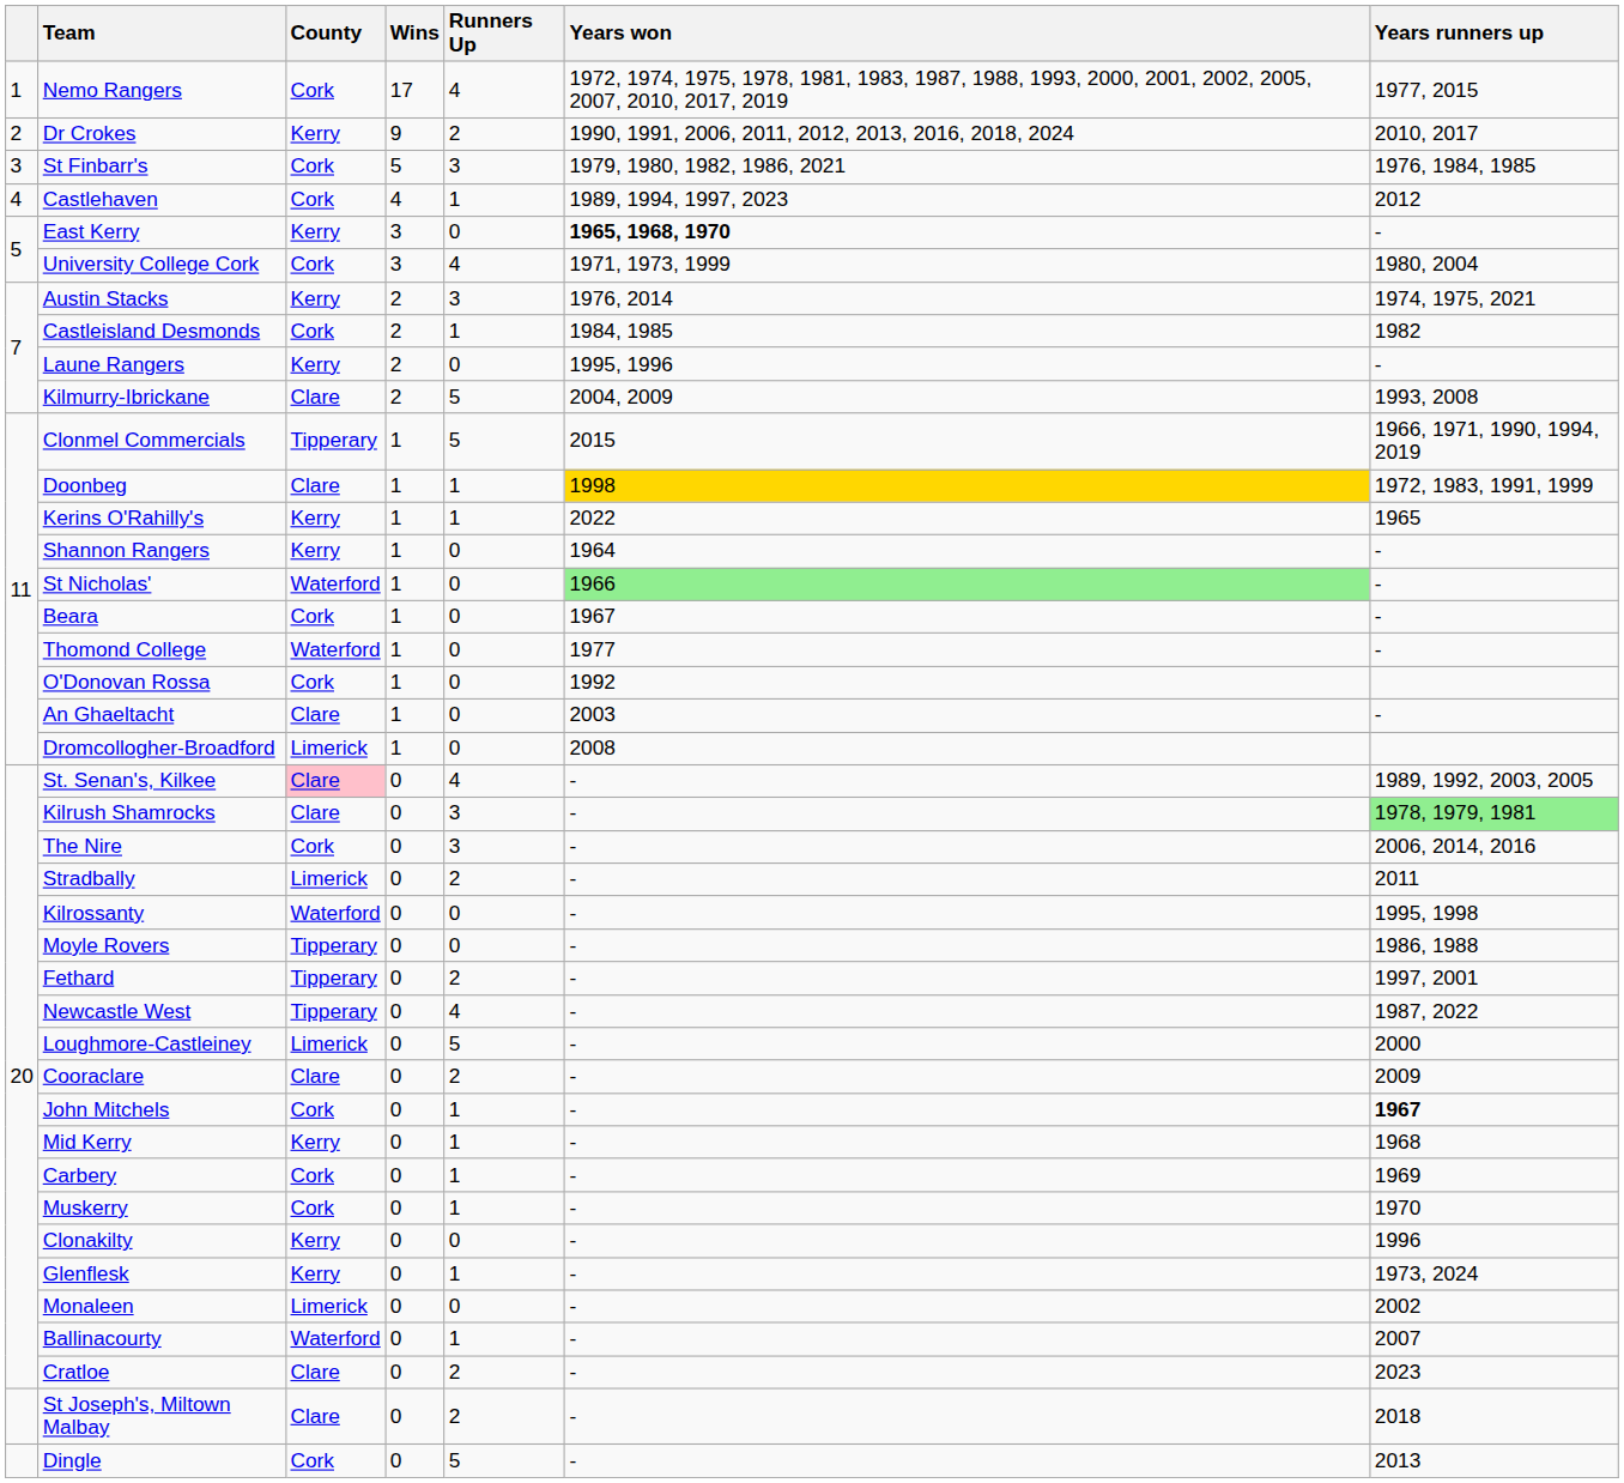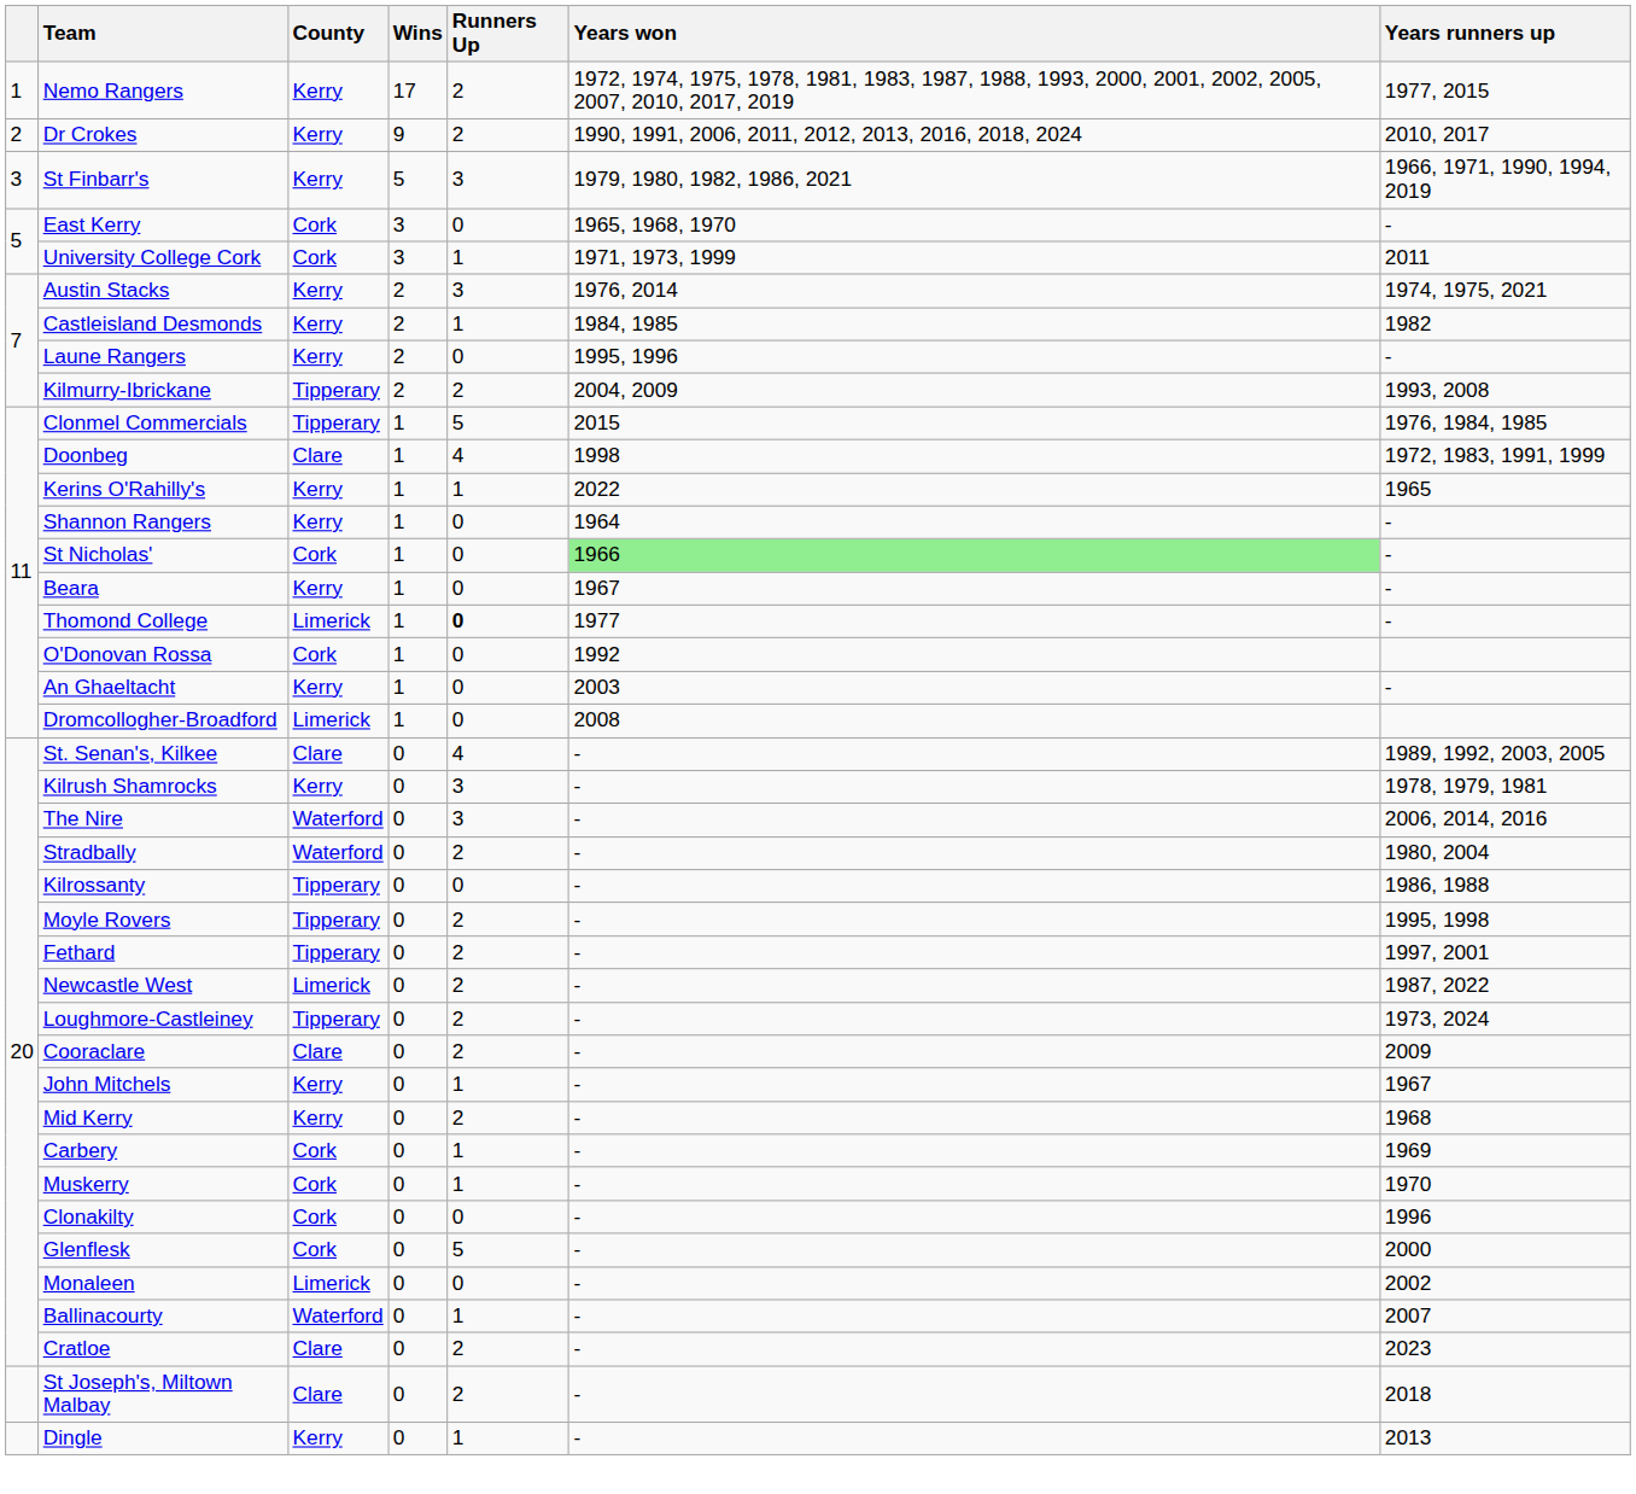 <table class="wikitable">
 <tr>
 <th style="text-align:left"></th>
 <th style="text-align:left">Team</th>
 <th style="text-align:left">County</th>
 <th style="text-align:left">Wins</th>
 <th style="text-align:left">Runners Up</th>
 <th style="text-align:left">Years won</th>
 <th style="text-align:left">Years runners up</th>
 </tr>
 <tr>
 <td>1</td>
 <td> <a href='#'>Nemo Rangers</a></td>
-<td><a href='#'>Cork</a></td>
+<td><a href='#'>Kerry</a></td>
 <td>17</td>
-<td>4</td>
+<td>2</td>
 <td>1972, 1974, 1975, 1978, 1981, 1983, 1987, 1988, 1993, 2000, 2001, 2002, 2005, 2007, 2010, 2017, 2019</td>
 <td>1977, 2015</td>
 </tr>
 <tr>
 <td>2</td>
 <td> <a href='#'>Dr Crokes</a></td>
 <td><a href='#'>Kerry</a></td>
 <td>9</td>
 <td>2</td>
 <td>1990, 1991, 2006, 2011, 2012, 2013, 2016, 2018, 2024</td>
 <td>2010, 2017</td>
 </tr>
 <tr>
 <td>3</td>
 <td> <a href='#'>St Finbarr's</a></td>
-<td><a href='#'>Cork</a></td>
+<td><a href='#'>Kerry</a></td>
 <td>5</td>
 <td>3</td>
 <td>1979, 1980, 1982, 1986, 2021</td>
-<td>1976, 1984, 1985</td>
-</tr>
-<tr>
-<td>4</td>
-<td> <a href='#'>Castlehaven</a></td>
-<td><a href='#'>Cork</a></td>
-<td>4</td>
-<td>1</td>
-<td>1989, 1994, 1997, 2023</td>
-<td>2012</td>
+<td>1966, 1971, 1990, 1994, 2019</td>
 </tr>
 <tr>
 <td rowspan=2>5</td>
 <td> <a href='#'>East Kerry</a></td>
-<td><a href='#'>Kerry</a></td>
+<td><a href='#'>Cork</a></td>
 <td>3</td>
 <td>0</td>
-<td><strong>1965, 1968, 1970</strong></td>
+<td>1965, 1968, 1970</td>
 <td>-</td>
 </tr>
 <tr>
 <td> <a href='#'>University College Cork</a></td>
 <td><a href='#'>Cork</a></td>
 <td>3</td>
-<td>4</td>
+<td>1</td>
 <td>1971, 1973, 1999</td>
-<td>1980, 2004</td>
+<td>2011</td>
 </tr>
 <tr>
 <td rowspan=4>7</td>
 <td> <a href='#'>Austin Stacks</a></td>
 <td><a href='#'>Kerry</a></td>
 <td>2</td>
 <td>3</td>
 <td>1976, 2014</td>
 <td>1974, 1975, 2021</td>
 </tr>
 <tr>
 <td> <a href='#'>Castleisland Desmonds</a></td>
-<td><a href='#'>Cork</a></td>
+<td><a href='#'>Kerry</a></td>
 <td>2</td>
 <td>1</td>
 <td>1984, 1985</td>
 <td>1982</td>
 </tr>
 <tr>
 <td> <a href='#'>Laune Rangers</a></td>
 <td><a href='#'>Kerry</a></td>
 <td>2</td>
 <td>0</td>
 <td>1995, 1996</td>
 <td>-</td>
 </tr>
 <tr>
 <td> <a href='#'>Kilmurry-Ibrickane</a></td>
-<td><a href='#'>Clare</a></td>
+<td><a href='#'>Tipperary</a></td>
 <td>2</td>
-<td>5</td>
+<td>2</td>
 <td>2004, 2009</td>
 <td>1993, 2008</td>
 </tr>
 <tr>
 <td rowspan=10>11</td>
 <td> <a href='#'>Clonmel Commercials</a></td>
 <td><a href='#'>Tipperary</a></td>
 <td>1</td>
 <td>5</td>
 <td>2015</td>
-<td>1966, 1971, 1990, 1994, 2019</td>
+<td>1976, 1984, 1985</td>
 </tr>
 <tr>
 <td> <a href='#'>Doonbeg</a></td>
 <td><a href='#'>Clare</a></td>
 <td>1</td>
-<td>1</td>
-<td style="background: gold;">1998</td>
+<td>4</td>
+<td>1998</td>
 <td>1972, 1983, 1991, 1999</td>
 </tr>
 <tr>
 <td> <a href='#'>Kerins O'Rahilly's</a></td>
 <td><a href='#'>Kerry</a></td>
 <td>1</td>
 <td>1</td>
 <td>2022</td>
 <td>1965</td>
 </tr>
 <tr>
 <td> <a href='#'>Shannon Rangers</a></td>
 <td><a href='#'>Kerry</a></td>
 <td>1</td>
 <td>0</td>
 <td>1964</td>
 <td>-</td>
 </tr>
 <tr>
 <td> <a href='#'>St Nicholas'</a></td>
-<td><a href='#'>Waterford</a></td>
+<td><a href='#'>Cork</a></td>
 <td>1</td>
 <td>0</td>
 <td style="background: lightgreen;">1966</td>
 <td>-</td>
 </tr>
 <tr>
 <td> <a href='#'>Beara</a></td>
-<td><a href='#'>Cork</a></td>
+<td><a href='#'>Kerry</a></td>
 <td>1</td>
 <td>0</td>
 <td>1967</td>
 <td>-</td>
 </tr>
 <tr>
 <td> <a href='#'>Thomond College</a></td>
-<td><a href='#'>Waterford</a></td>
+<td><a href='#'>Limerick</a></td>
 <td>1</td>
-<td>0</td>
+<td><strong>0</strong></td>
 <td>1977</td>
 <td>-</td>
 </tr>
 <tr>
 <td> <a href='#'>O'Donovan Rossa</a></td>
 <td><a href='#'>Cork</a></td>
 <td>1</td>
 <td>0</td>
 <td>1992</td>
 </tr>
 <tr>
 <td> <a href='#'>An Ghaeltacht</a></td>
-<td><a href='#'>Clare</a></td>
+<td><a href='#'>Kerry</a></td>
 <td>1</td>
 <td>0</td>
 <td>2003</td>
 <td>-</td>
 </tr>
 <tr>
 <td> <a href='#'>Dromcollogher-Broadford</a></td>
 <td><a href='#'>Limerick</a></td>
 <td>1</td>
 <td>0</td>
 <td>2008</td>
 </tr>
 <tr>
 <td rowspan=19>20</td>
 <td> <a href='#'>St. Senan's, Kilkee</a></td>
-<td style="background: pink;"><a href='#'>Clare</a></td>
+<td><a href='#'>Clare</a></td>
 <td>0</td>
 <td>4</td>
 <td>-</td>
 <td>1989, 1992, 2003, 2005</td>
 </tr>
 <tr>
 <td> <a href='#'>Kilrush Shamrocks</a></td>
-<td><a href='#'>Clare</a></td>
+<td><a href='#'>Kerry</a></td>
 <td>0</td>
 <td>3</td>
 <td>-</td>
-<td style="background: lightgreen;">1978, 1979, 1981</td>
+<td>1978, 1979, 1981</td>
 </tr>
 <tr>
 <td> <a href='#'>The Nire</a></td>
-<td><a href='#'>Cork</a></td>
+<td><a href='#'>Waterford</a></td>
 <td>0</td>
 <td>3</td>
 <td>-</td>
 <td>2006, 2014, 2016</td>
 </tr>
 <tr>
 <td> <a href='#'>Stradbally</a></td>
-<td><a href='#'>Limerick</a></td>
+<td><a href='#'>Waterford</a></td>
 <td>0</td>
 <td>2</td>
 <td>-</td>
-<td>2011</td>
+<td>1980, 2004</td>
 </tr>
 <tr>
 <td> <a href='#'>Kilrossanty</a></td>
-<td><a href='#'>Waterford</a></td>
+<td><a href='#'>Tipperary</a></td>
 <td>0</td>
 <td>0</td>
 <td>-</td>
-<td>1995, 1998</td>
+<td>1986, 1988</td>
 </tr>
 <tr>
 <td> <a href='#'>Moyle Rovers</a></td>
 <td><a href='#'>Tipperary</a></td>
 <td>0</td>
-<td>0</td>
+<td>2</td>
 <td>-</td>
-<td>1986, 1988</td>
+<td>1995, 1998</td>
 </tr>
 <tr>
 <td> <a href='#'>Fethard</a></td>
 <td><a href='#'>Tipperary</a></td>
 <td>0</td>
 <td>2</td>
 <td>-</td>
 <td>1997, 2001</td>
 </tr>
 <tr>
 <td> <a href='#'>Newcastle West</a></td>
-<td><a href='#'>Tipperary</a></td>
+<td><a href='#'>Limerick</a></td>
 <td>0</td>
-<td>4</td>
+<td>2</td>
 <td>-</td>
 <td>1987, 2022</td>
 </tr>
 <tr>
 <td> <a href='#'>Loughmore-Castleiney</a></td>
-<td><a href='#'>Limerick</a></td>
+<td><a href='#'>Tipperary</a></td>
 <td>0</td>
-<td>5</td>
+<td>2</td>
 <td>-</td>
-<td>2000</td>
+<td>1973, 2024</td>
 </tr>
 <tr>
 <td> <a href='#'>Cooraclare</a></td>
 <td><a href='#'>Clare</a></td>
 <td>0</td>
 <td>2</td>
 <td>-</td>
 <td>2009</td>
 </tr>
 <tr>
 <td> <a href='#'>John Mitchels</a></td>
-<td><a href='#'>Cork</a></td>
+<td><a href='#'>Kerry</a></td>
 <td>0</td>
 <td>1</td>
 <td>-</td>
-<td><strong>1967</strong></td>
+<td>1967</td>
 </tr>
 <tr>
 <td> <a href='#'>Mid Kerry</a></td>
 <td><a href='#'>Kerry</a></td>
 <td>0</td>
-<td>1</td>
+<td>2</td>
 <td>-</td>
 <td>1968</td>
 </tr>
 <tr>
 <td> <a href='#'>Carbery</a></td>
 <td><a href='#'>Cork</a></td>
 <td>0</td>
 <td>1</td>
 <td>-</td>
 <td>1969</td>
 </tr>
 <tr>
 <td> <a href='#'>Muskerry</a></td>
 <td><a href='#'>Cork</a></td>
 <td>0</td>
 <td>1</td>
 <td>-</td>
 <td>1970</td>
 </tr>
 <tr>
 <td> <a href='#'>Clonakilty</a></td>
-<td><a href='#'>Kerry</a></td>
+<td><a href='#'>Cork</a></td>
 <td>0</td>
 <td>0</td>
 <td>-</td>
 <td>1996</td>
 </tr>
 <tr>
 <td> <a href='#'>Glenflesk</a></td>
-<td><a href='#'>Kerry</a></td>
+<td><a href='#'>Cork</a></td>
 <td>0</td>
-<td>1</td>
+<td>5</td>
 <td>-</td>
-<td>1973, 2024</td>
+<td>2000</td>
 </tr>
 <tr>
 <td> <a href='#'>Monaleen</a></td>
 <td><a href='#'>Limerick</a></td>
 <td>0</td>
 <td>0</td>
 <td>-</td>
 <td>2002</td>
 </tr>
 <tr>
 <td> <a href='#'>Ballinacourty</a></td>
 <td><a href='#'>Waterford</a></td>
 <td>0</td>
 <td>1</td>
 <td>-</td>
 <td>2007</td>
 </tr>
 <tr>
 <td> <a href='#'>Cratloe</a></td>
 <td><a href='#'>Clare</a></td>
 <td>0</td>
 <td>2</td>
 <td>-</td>
 <td>2023</td>
 </tr>
 <tr>
 <td></td>
 <td> <a href='#'>St Joseph's, Miltown Malbay</a></td>
 <td><a href='#'>Clare</a></td>
 <td>0</td>
 <td>2</td>
 <td>-</td>
 <td>2018</td>
 </tr>
 <tr>
 <td></td>
 <td> <a href='#'>Dingle</a></td>
-<td><a href='#'>Cork</a></td>
+<td><a href='#'>Kerry</a></td>
 <td>0</td>
-<td>5</td>
+<td>1</td>
 <td>-</td>
 <td>2013</td>
 </tr>
 </table>
